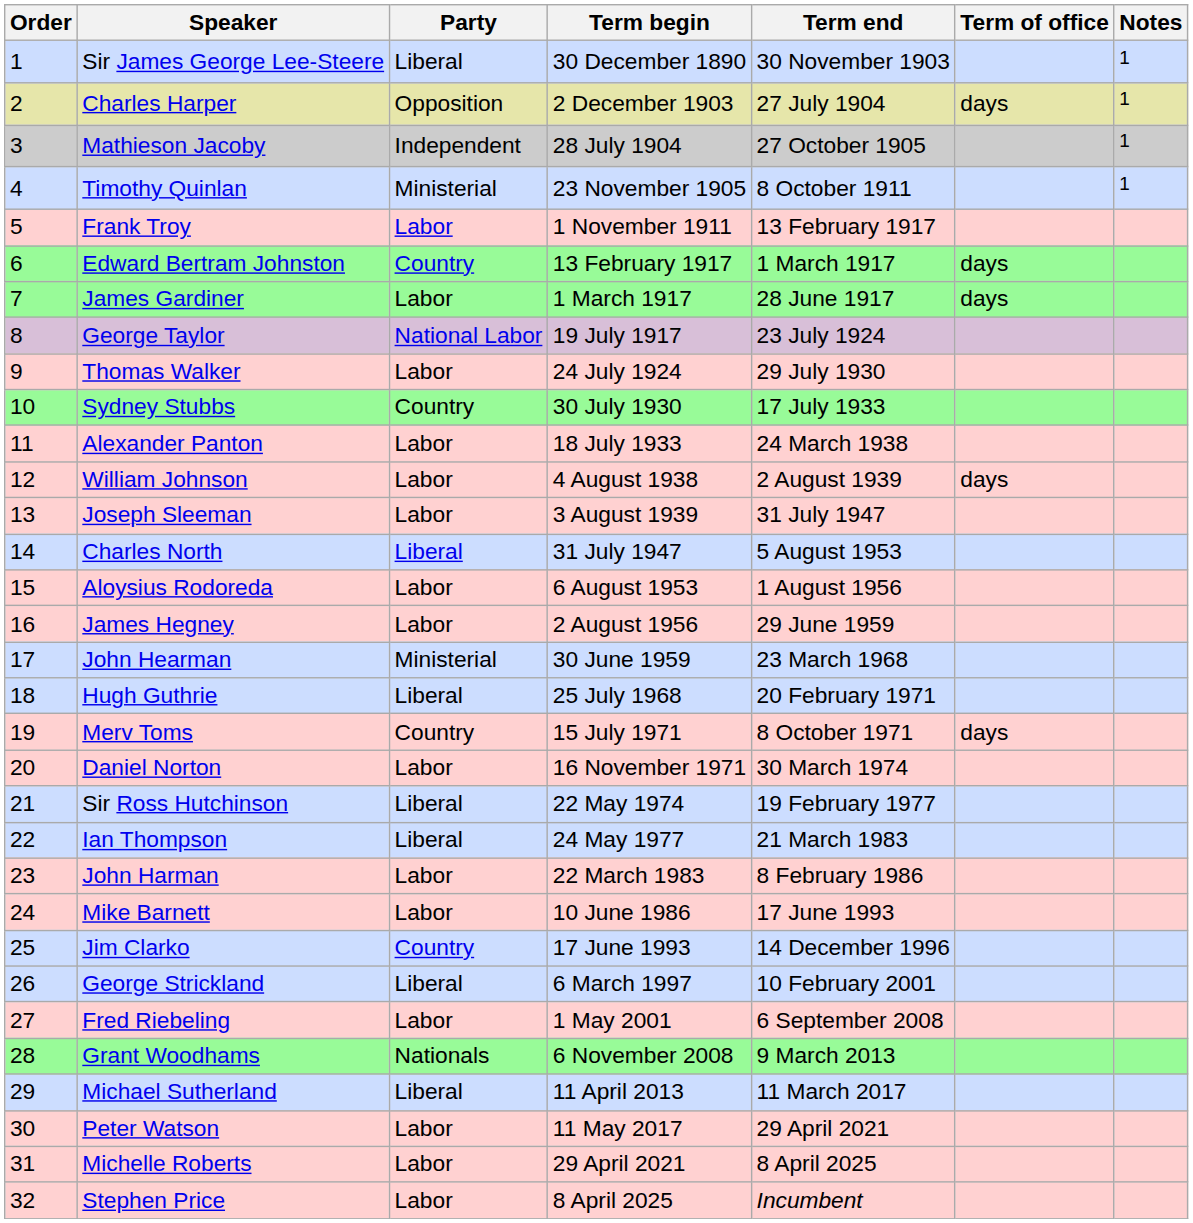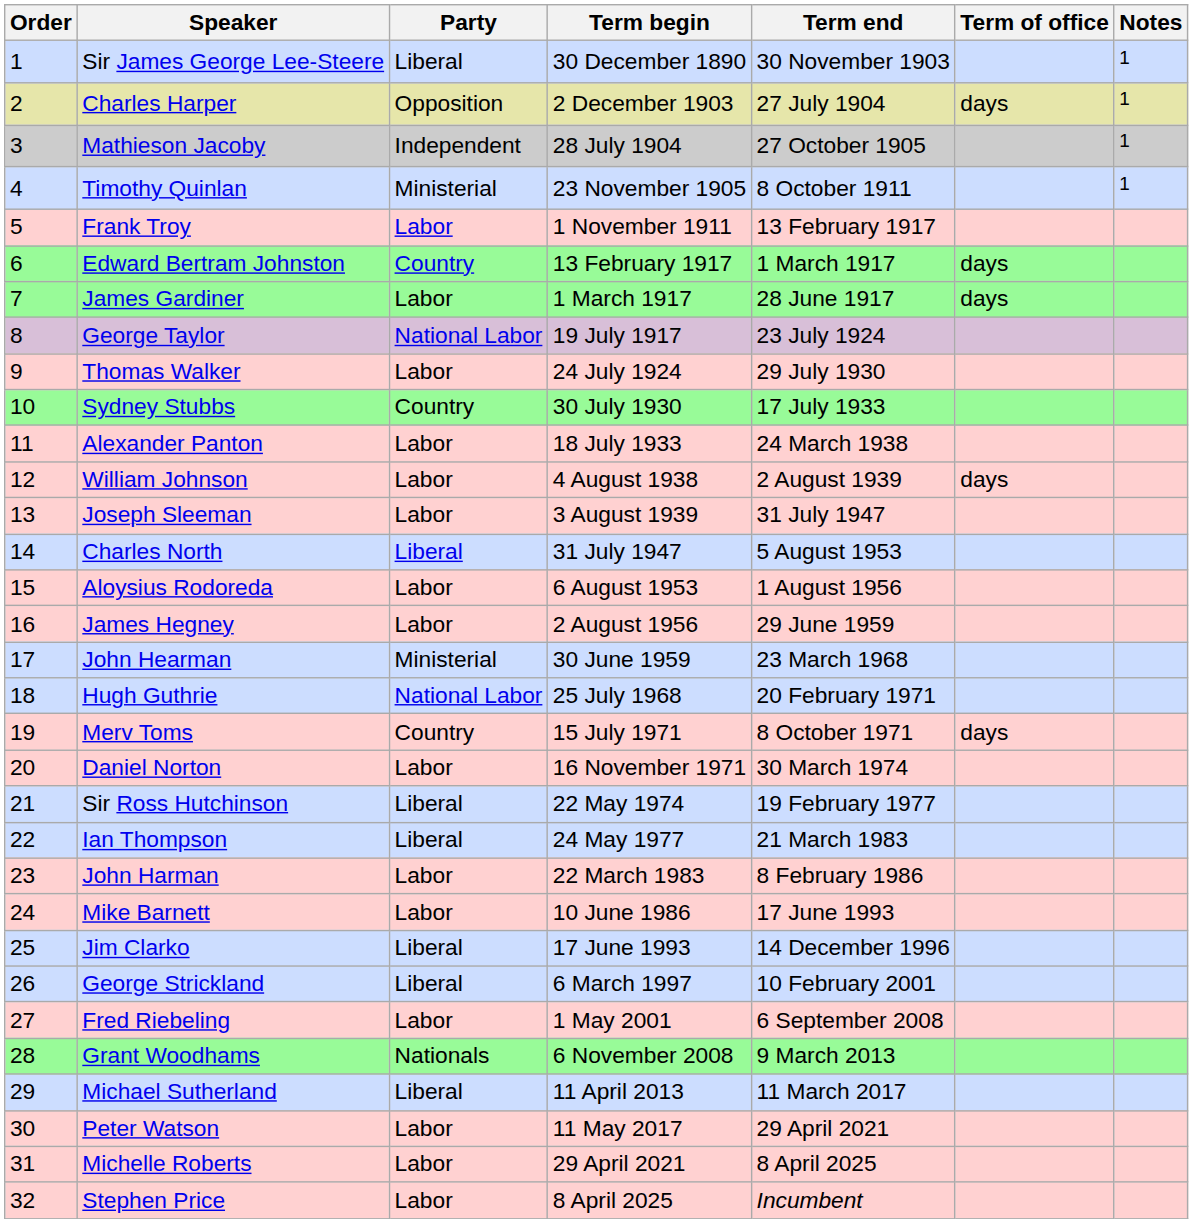 <table class="wikitable">
 <tr>
 <th>Order</th>
 <th>Speaker</th>
 <th>Party</th>
 <th>Term begin</th>
 <th>Term end</th>
 <th>Term of office</th>
 <th>Notes</th>
 </tr>
 <tr style="background:#ccddff">
 <td>1</td>
 <td>Sir <a href='#'>James George Lee-Steere</a></td>
 <td>Liberal</td>
 <td>30 December 1890</td>
 <td>30 November 1903</td>
 <td><strong></strong></td>
 <td><sup>1</sup></td>
 </tr>
 <tr style="background:#e6e6aa">
 <td>2</td>
 <td><a href='#'>Charles Harper</a></td>
 <td>Opposition</td>
 <td>2 December 1903</td>
 <td>27 July 1904</td>
 <td> days</td>
 <td><sup>1</sup></td>
 </tr>
 <tr style="background:#ccc">
 <td>3</td>
 <td><a href='#'>Mathieson Jacoby</a></td>
 <td>Independent</td>
 <td>28 July 1904</td>
 <td>27 October 1905</td>
 <td></td>
 <td><sup>1</sup></td>
 </tr>
 <tr style="background:#ccddff">
 <td>4</td>
 <td><a href='#'>Timothy Quinlan</a></td>
 <td>Ministerial</td>
 <td>23 November 1905</td>
 <td>8 October 1911</td>
 <td></td>
 <td><sup>1</sup></td>
 </tr>
 <tr style="background:#ffd1d1">
 <td>5</td>
 <td><a href='#'>Frank Troy</a></td>
 <td><a href='#'>Labor</a></td>
 <td>1 November 1911</td>
 <td>13 February 1917</td>
 <td></td>
 <td></td>
 </tr>
 <tr style="background:#98fb98">
 <td>6</td>
 <td><a href='#'>Edward Bertram Johnston</a></td>
 <td><a href='#'>Country</a></td>
 <td>13 February 1917</td>
 <td>1 March 1917</td>
 <td> days</td>
 <td></td>
 </tr>
 <tr style="background:#98fb98">
 <td>7</td>
 <td><a href='#'>James Gardiner</a></td>
 <td>Labor</td>
 <td>1 March 1917</td>
 <td>28 June 1917</td>
 <td> days</td>
 <td></td>
 </tr>
 <tr style="background:#d8bfd8">
 <td>8</td>
 <td><a href='#'>George Taylor</a></td>
 <td><a href='#'>National Labor</a></td>
 <td>19 July 1917</td>
 <td>23 July 1924</td>
 <td></td>
 <td></td>
 </tr>
 <tr style="background:#ffd1d1">
 <td>9</td>
 <td><a href='#'>Thomas Walker</a></td>
 <td>Labor</td>
 <td>24 July 1924</td>
 <td>29 July 1930</td>
 <td></td>
 <td></td>
 </tr>
 <tr style="background:#98fb98">
 <td>10</td>
 <td><a href='#'>Sydney Stubbs</a></td>
 <td>Country</td>
 <td>30 July 1930</td>
 <td>17 July 1933</td>
 <td></td>
 <td></td>
 </tr>
 <tr style="background:#ffd1d1">
 <td>11</td>
 <td><a href='#'>Alexander Panton</a></td>
 <td>Labor</td>
 <td>18 July 1933</td>
 <td>24 March 1938</td>
 <td></td>
 <td></td>
 </tr>
 <tr style="background:#ffd1d1">
 <td>12</td>
 <td><a href='#'>William Johnson</a></td>
 <td>Labor</td>
 <td>4 August 1938</td>
 <td>2 August 1939</td>
 <td> days</td>
 <td></td>
 </tr>
 <tr style="background:#ffd1d1">
 <td>13</td>
 <td><a href='#'>Joseph Sleeman</a></td>
 <td>Labor</td>
 <td>3 August 1939</td>
 <td>31 July 1947</td>
 <td></td>
 <td></td>
 </tr>
 <tr style="background:#ccddff">
 <td>14</td>
 <td><a href='#'>Charles North</a></td>
 <td><a href='#'>Liberal</a></td>
 <td>31 July 1947</td>
 <td>5 August 1953</td>
 <td></td>
 <td></td>
 </tr>
 <tr style="background:#ffd1d1">
 <td>15</td>
 <td><a href='#'>Aloysius Rodoreda</a></td>
 <td>Labor</td>
 <td>6 August 1953</td>
 <td>1 August 1956</td>
 <td></td>
 <td></td>
 </tr>
 <tr style="background:#ffd1d1">
 <td>16</td>
 <td><a href='#'>James Hegney</a></td>
 <td>Labor</td>
 <td>2 August 1956</td>
 <td>29 June 1959</td>
 <td></td>
 <td></td>
 </tr>
 <tr style="background:#ccddff">
 <td>17</td>
 <td><a href='#'>John Hearman</a></td>
 <td>Ministerial</td>
 <td>30 June 1959</td>
 <td>23 March 1968</td>
 <td></td>
 <td></td>
 </tr>
 <tr style="background:#ccddff">
 <td>18</td>
 <td><a href='#'>Hugh Guthrie</a></td>
-<td>Liberal</td>
+<td><a href='#'>National Labor</a></td>
 <td>25 July 1968</td>
 <td>20 February 1971</td>
 <td></td>
 <td></td>
 </tr>
 <tr style="background:#ffd1d1">
 <td>19</td>
 <td><a href='#'>Merv Toms</a></td>
 <td>Country</td>
 <td>15 July 1971</td>
 <td>8 October 1971</td>
 <td> days</td>
 <td></td>
 </tr>
 <tr style="background:#ffd1d1">
 <td>20</td>
 <td><a href='#'>Daniel Norton</a></td>
 <td>Labor</td>
 <td>16 November 1971</td>
 <td>30 March 1974</td>
 <td></td>
 <td></td>
 </tr>
 <tr style="background:#ccddff">
 <td>21</td>
 <td>Sir <a href='#'>Ross Hutchinson</a></td>
 <td>Liberal</td>
 <td>22 May 1974</td>
 <td>19 February 1977</td>
 <td></td>
 <td></td>
 </tr>
 <tr style="background:#ccddff">
 <td>22</td>
 <td><a href='#'>Ian Thompson</a></td>
 <td>Liberal</td>
 <td>24 May 1977</td>
 <td>21 March 1983</td>
 <td></td>
 <td></td>
 </tr>
 <tr style="background:#ffd1d1">
 <td>23</td>
 <td><a href='#'>John Harman</a></td>
 <td>Labor</td>
 <td>22 March 1983</td>
 <td>8 February 1986</td>
 <td></td>
 <td></td>
 </tr>
 <tr style="background:#ffd1d1">
 <td>24</td>
 <td><a href='#'>Mike Barnett</a></td>
 <td>Labor</td>
 <td>10 June 1986</td>
 <td>17 June 1993</td>
 <td></td>
 <td></td>
 </tr>
 <tr style="background:#ccddff">
 <td>25</td>
 <td><a href='#'>Jim Clarko</a></td>
-<td><a href='#'>Country</a></td>
+<td>Liberal</td>
 <td>17 June 1993</td>
 <td>14 December 1996</td>
 <td></td>
 <td></td>
 </tr>
 <tr style="background:#ccddff">
 <td>26</td>
 <td><a href='#'>George Strickland</a></td>
 <td>Liberal</td>
 <td>6 March 1997</td>
 <td>10 February 2001</td>
 <td></td>
 <td></td>
 </tr>
 <tr style="background:#ffd1d1">
 <td>27</td>
 <td><a href='#'>Fred Riebeling</a></td>
 <td>Labor</td>
 <td>1 May 2001</td>
 <td>6 September 2008</td>
 <td></td>
 <td></td>
 </tr>
 <tr style="background:#98fb98">
 <td>28</td>
 <td><a href='#'>Grant Woodhams</a></td>
 <td>Nationals</td>
 <td>6 November 2008</td>
 <td>9 March 2013</td>
 <td></td>
 <td></td>
 </tr>
 <tr style="background:#ccddff">
 <td>29</td>
 <td><a href='#'>Michael Sutherland</a></td>
 <td>Liberal</td>
 <td>11 April 2013</td>
 <td>11 March 2017</td>
 <td></td>
 <td></td>
 </tr>
 <tr style="background:#ffd1d1">
 <td>30</td>
 <td><a href='#'>Peter Watson</a></td>
 <td>Labor</td>
 <td>11 May 2017</td>
 <td>29 April 2021</td>
 <td></td>
 <td></td>
 </tr>
 <tr style="background:#ffd1d1">
 <td>31</td>
 <td><a href='#'>Michelle Roberts</a></td>
 <td>Labor</td>
 <td>29 April 2021</td>
 <td>8 April 2025</td>
 <td></td>
 <td></td>
 </tr>
 <tr style="background:#ffd1d1">
 <td>32</td>
 <td><a href='#'>Stephen Price</a></td>
 <td>Labor</td>
 <td>8 April 2025</td>
 <td><em>Incumbent</em></td>
 <td></td>
 <td></td>
 </tr>
 </table>
